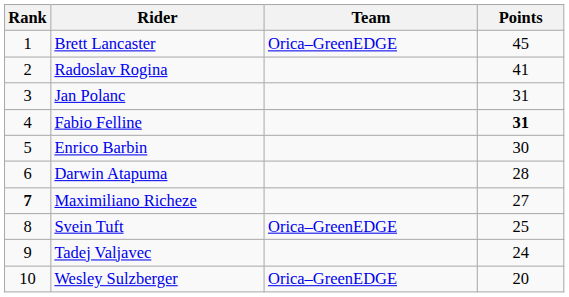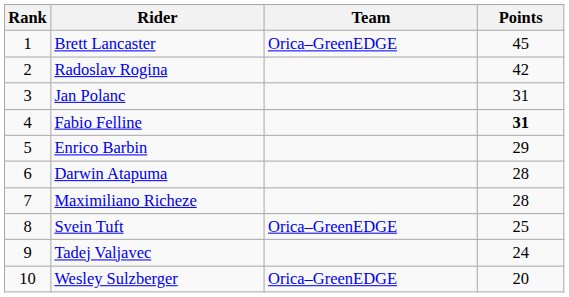 <table class="wikitable">
 <tr>
 <th>Rank</th>
 <th>Rider</th>
 <th>Team</th>
 <th>Points</th>
 </tr>
 <tr>
 <td align=center>1</td>
 <td width=200> <a href='#'>Brett Lancaster</a> </td>
 <td width=200><a href='#'>Orica–GreenEDGE</a></td>
 <td width=76 align=center>45</td>
 </tr>
 <tr>
 <td align=center>2</td>
 <td> <a href='#'>Radoslav Rogina</a> </td>
 <td></td>
-<td align=center>41</td>
+<td align=center>42</td>
 </tr>
 <tr>
 <td align=center>3</td>
 <td> <a href='#'>Jan Polanc</a> </td>
 <td></td>
 <td align=center>31</td>
 </tr>
 <tr>
 <td align=center>4</td>
 <td> <a href='#'>Fabio Felline</a></td>
 <td></td>
 <td align=center><strong>31</strong></td>
 </tr>
 <tr>
 <td align=center>5</td>
 <td> <a href='#'>Enrico Barbin</a></td>
 <td></td>
-<td align=center>30</td>
+<td align=center>29</td>
 </tr>
 <tr>
 <td align=center>6</td>
 <td> <a href='#'>Darwin Atapuma</a></td>
 <td></td>
 <td align=center>28</td>
 </tr>
 <tr>
-<td align=center><strong>7</strong></td>
+<td align=center>7</td>
 <td> <a href='#'>Maximiliano Richeze</a></td>
 <td></td>
-<td align=center>27</td>
+<td align=center>28</td>
 </tr>
 <tr>
 <td align=center>8</td>
 <td> <a href='#'>Svein Tuft</a></td>
 <td><a href='#'>Orica–GreenEDGE</a></td>
 <td align=center>25</td>
 </tr>
 <tr>
 <td align=center>9</td>
 <td> <a href='#'>Tadej Valjavec</a></td>
 <td></td>
 <td align=center>24</td>
 </tr>
 <tr>
 <td align=center>10</td>
 <td> <a href='#'>Wesley Sulzberger</a></td>
 <td><a href='#'>Orica–GreenEDGE</a></td>
 <td align=center>20</td>
 </tr>
 </table>
